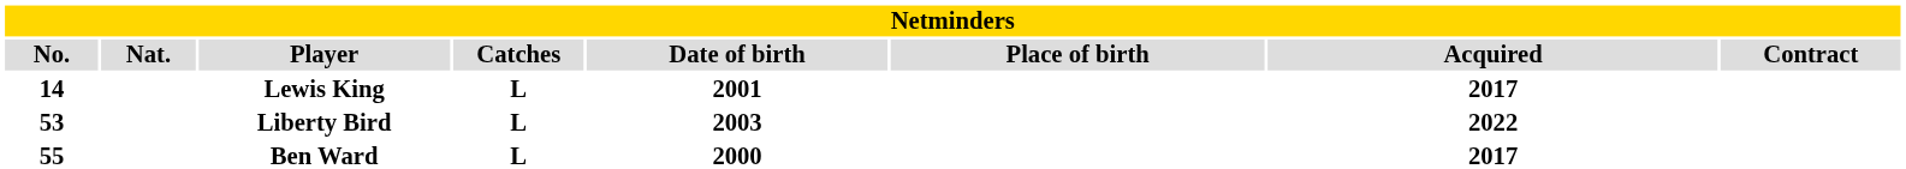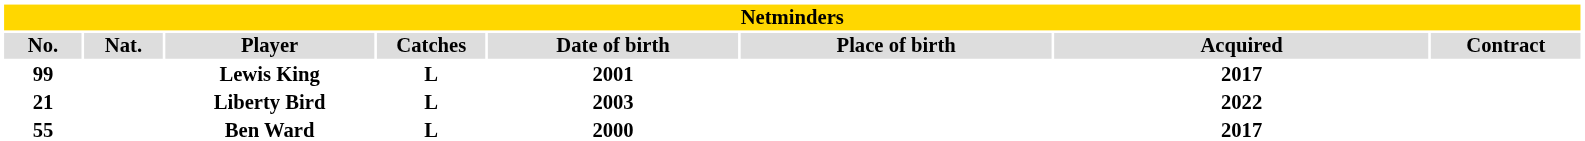 <table class="toccolours" style="width:97%; clear:both; margin:1.5em auto; text-align:center;">
 <tr>
 <th colspan="9" style="background:gold; color:black;">Netminders</th>
 </tr>
 <tr style="background:#ddd;">
 <th width="5%">No.</th>
 <th width="5%">Nat.</th>
 <th !width="22%">Player</th>
 <th width="7%">Catches</th>
 <th width="16%">Date of birth</th>
 <th width="20%">Place of birth</th>
 <th width="24%">Acquired</th>
 <td><strong>Contract</strong></td>
 </tr>
 <tr>
-<th>14</th>
+<th>99</th>
 <td></td>
 <th>Lewis King</th>
 <th>L</th>
 <th>2001</th>
 <th></th>
 <th>2017</th>
 <td></td>
 </tr>
 <tr>
-<th>53</th>
+<th>21</th>
 <td></td>
 <th>Liberty Bird</th>
 <th>L</th>
 <th>2003</th>
 <th></th>
 <th>2022</th>
 <td></td>
 </tr>
 <tr>
 <th>55</th>
 <td></td>
 <th>Ben Ward</th>
 <th>L</th>
 <th>2000</th>
 <th></th>
 <th>2017</th>
 <td></td>
 </tr>
 </table>
